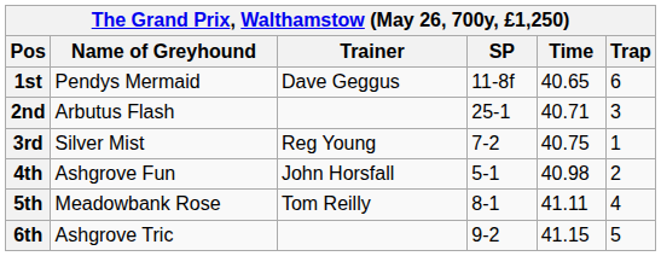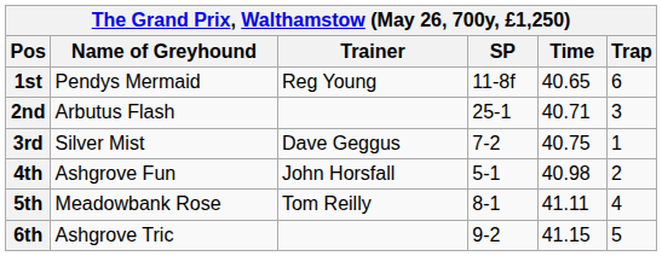 <table class="wikitable">
 <tr>
 <th colspan="6"><a href='#'>The Grand Prix</a>, <a href='#'>Walthamstow</a> (May 26, 700y, £1,250)</th>
 </tr>
 <tr>
 <th width=30>Pos</th>
 <th width=180>Name of Greyhound</th>
 <th width=150>Trainer</th>
 <th width=50>SP</th>
 <th width=50>Time</th>
 <th width=30>Trap</th>
 </tr>
 <tr>
 <th>1st</th>
 <td>Pendys Mermaid</td>
-<td>Dave Geggus</td>
+<td>Reg Young</td>
 <td>11-8f</td>
 <td>40.65</td>
 <td>6</td>
 </tr>
 <tr>
 <th>2nd</th>
 <td>Arbutus Flash</td>
 <td></td>
 <td>25-1</td>
 <td>40.71</td>
 <td>3</td>
 </tr>
 <tr>
 <th>3rd</th>
 <td>Silver Mist</td>
-<td>Reg Young</td>
+<td>Dave Geggus</td>
 <td>7-2</td>
 <td>40.75</td>
 <td>1</td>
 </tr>
 <tr>
 <th>4th</th>
 <td>Ashgrove Fun</td>
 <td>John Horsfall</td>
 <td>5-1</td>
 <td>40.98</td>
 <td>2</td>
 </tr>
 <tr>
 <th>5th</th>
 <td>Meadowbank Rose</td>
 <td>Tom Reilly</td>
 <td>8-1</td>
 <td>41.11</td>
 <td>4</td>
 </tr>
 <tr>
 <th>6th</th>
 <td>Ashgrove Tric</td>
 <td></td>
 <td>9-2</td>
 <td>41.15</td>
 <td>5</td>
 </tr>
 </table>
